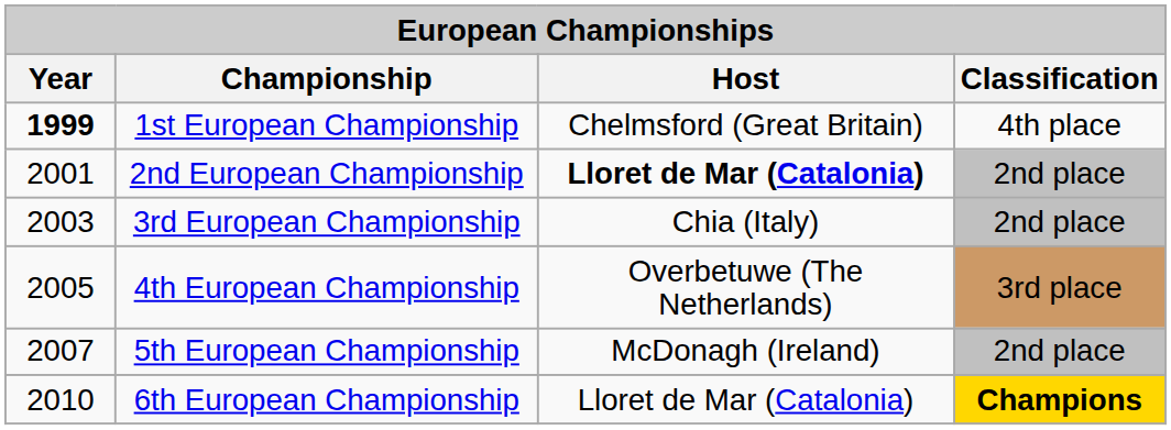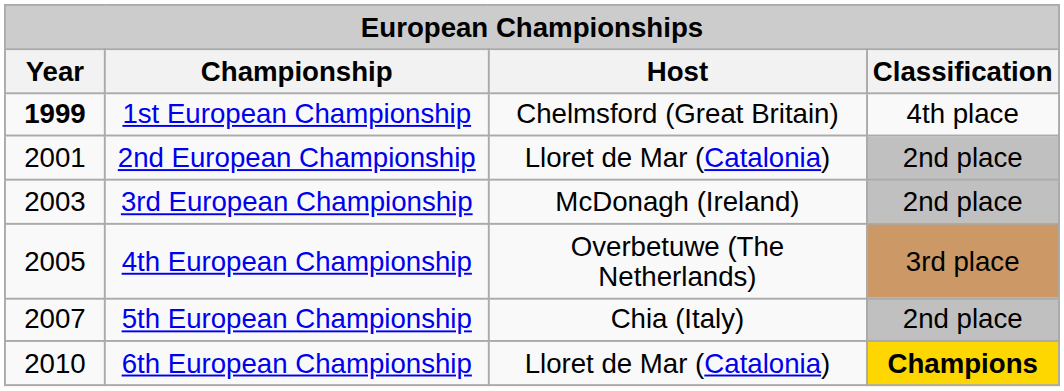 <table class="wikitable" style=font-size:90% width=550>
 <tr align=center style="background:#cccccc;">
 <td colspan=4><strong>European Championships</strong></td>
 </tr>
 <tr align=center style="background:#eeeeee;">
 <th width=10%>Year</th>
 <th width=40%>Championship</th>
 <th width=40%>Host</th>
 <th width=10%>Classification</th>
 </tr>
 <tr align=center>
 <td><strong>1999</strong></td>
 <td><a href='#'>1st European Championship</a></td>
 <td>Chelmsford (Great Britain)</td>
 <td>4th place</td>
 </tr>
 <tr align=center>
 <td>2001</td>
 <td><a href='#'>2nd European Championship</a></td>
-<td><strong>Lloret de Mar (<a href='#'>Catalonia</a>)</strong></td>
+<td>Lloret de Mar (<a href='#'>Catalonia</a>)</td>
 <td style="background:silver;" align="center">2nd place</td>
 </tr>
 <tr align=center>
 <td>2003</td>
 <td><a href='#'>3rd European Championship</a></td>
-<td>Chia (Italy)</td>
+<td>McDonagh (Ireland)</td>
 <td style="background:silver;" align="center">2nd place</td>
 </tr>
 <tr align=center>
 <td>2005</td>
 <td><a href='#'>4th European Championship</a></td>
 <td>Overbetuwe (The Netherlands)</td>
 <td style="background:#cc9966;" align="center">3rd place</td>
 </tr>
 <tr align=center>
 <td>2007</td>
 <td><a href='#'>5th European Championship</a></td>
-<td>McDonagh (Ireland)</td>
+<td>Chia (Italy)</td>
 <td style="background:silver;">2nd place</td>
 </tr>
 <tr align=center>
 <td>2010</td>
 <td><a href='#'>6th European Championship</a></td>
 <td>Lloret de Mar (<a href='#'>Catalonia</a>)</td>
 <td style="background:gold;" align="center"><strong>Champions</strong></td>
 </tr>
 </table>
